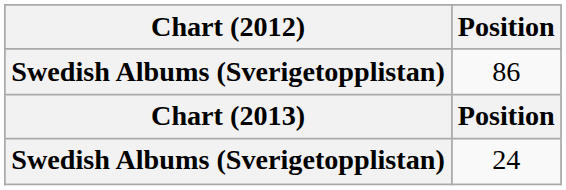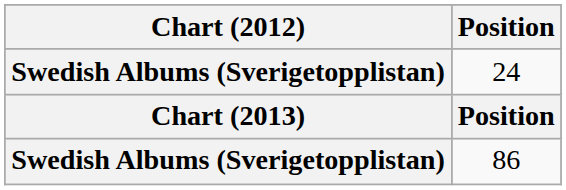 <table class="wikitable plainrowheaders" style="text-align:center">
 <tr>
 <th>Chart (2012)</th>
 <th>Position</th>
 </tr>
 <tr>
 <th scope="row">Swedish Albums (Sverigetopplistan)</th>
-<td>86</td>
+<td>24</td>
 </tr>
 <tr>
 <th>Chart (2013)</th>
 <th>Position</th>
 </tr>
 <tr>
 <th scope="row">Swedish Albums (Sverigetopplistan)</th>
-<td>24</td>
+<td>86</td>
 </tr>
 </table>
